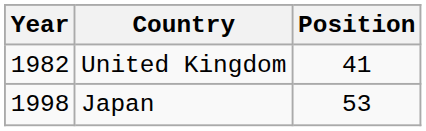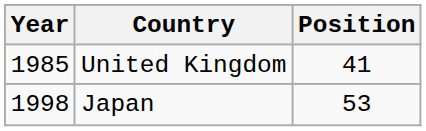 <table class="wikitable">
 <tr>
 <th>Year</th>
 <th>Country</th>
 <th>Position</th>
 </tr>
 <tr>
-<td>1982</td>
+<td>1985</td>
 <td>United Kingdom</td>
 <td style="text-align:center;">41</td>
 </tr>
 <tr>
 <td>1998</td>
 <td>Japan</td>
 <td style="text-align:center;">53</td>
 </tr>
 </table>
